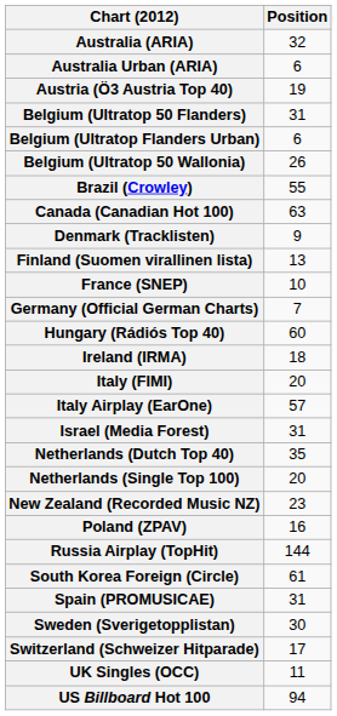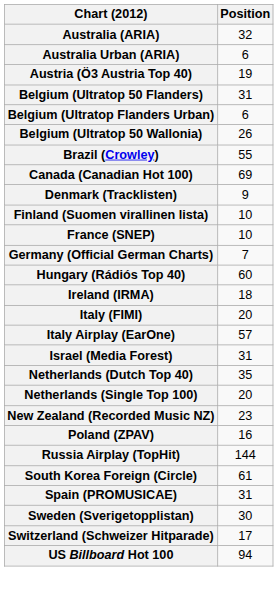 <table class="wikitable plainrowheaders sortable" style="text-align:center">
 <tr>
 <th scope="col">Chart (2012)</th>
 <th scope="col">Position</th>
 </tr>
 <tr>
 <th scope="row">Australia (ARIA)</th>
 <td>32</td>
 </tr>
 <tr>
 <th scope="row">Australia Urban (ARIA)</th>
 <td>6</td>
 </tr>
 <tr>
 <th scope="row">Austria (Ö3 Austria Top 40)</th>
 <td>19</td>
 </tr>
 <tr>
 <th scope="row">Belgium (Ultratop 50 Flanders)</th>
 <td>31</td>
 </tr>
 <tr>
 <th scope="row">Belgium (Ultratop Flanders Urban)</th>
 <td>6</td>
 </tr>
 <tr>
 <th scope="row">Belgium (Ultratop 50 Wallonia)</th>
 <td>26</td>
 </tr>
 <tr>
 <th scope="row">Brazil (<a href='#'>Crowley</a>)</th>
 <td>55</td>
 </tr>
 <tr>
 <th scope="row">Canada (Canadian Hot 100)</th>
-<td>63</td>
+<td>69</td>
 </tr>
 <tr>
 <th scope="row">Denmark (Tracklisten)</th>
 <td>9</td>
 </tr>
 <tr>
 <th scope="row">Finland (Suomen virallinen lista)</th>
-<td>13</td>
+<td>10</td>
 </tr>
 <tr>
 <th scope="row">France (SNEP)</th>
 <td>10</td>
 </tr>
 <tr>
 <th scope="row">Germany (Official German Charts)</th>
 <td>7</td>
 </tr>
 <tr>
 <th scope="row">Hungary (Rádiós Top 40)</th>
 <td>60</td>
 </tr>
 <tr>
 <th scope="row">Ireland (IRMA)</th>
 <td>18</td>
 </tr>
 <tr>
 <th scope="row">Italy (FIMI)</th>
 <td>20</td>
 </tr>
 <tr>
 <th scope="row">Italy Airplay (EarOne)</th>
 <td>57</td>
 </tr>
 <tr>
 <th scope="row">Israel (Media Forest)</th>
 <td>31</td>
 </tr>
 <tr>
 <th scope="row">Netherlands (Dutch Top 40)</th>
 <td>35</td>
 </tr>
 <tr>
 <th scope="row">Netherlands (Single Top 100)</th>
 <td>20</td>
 </tr>
 <tr>
 <th scope="row">New Zealand (Recorded Music NZ)</th>
 <td>23</td>
 </tr>
 <tr>
 <th scope="row">Poland (ZPAV)</th>
 <td>16</td>
 </tr>
 <tr>
 <th scope="row">Russia Airplay (TopHit)</th>
 <td>144</td>
 </tr>
 <tr>
 <th scope="row">South Korea Foreign (Circle)</th>
 <td>61</td>
 </tr>
 <tr>
 <th scope="row">Spain (PROMUSICAE)</th>
 <td>31</td>
 </tr>
 <tr>
 <th scope="row">Sweden (Sverigetopplistan)</th>
 <td>30</td>
 </tr>
 <tr>
 <th scope="row">Switzerland (Schweizer Hitparade)</th>
 <td>17</td>
 </tr>
 <tr>
-<th scope="row">UK Singles (OCC)</th>
-<td>11</td>
-</tr>
-<tr>
 <th scope="row">US <em>Billboard</em> Hot 100</th>
 <td>94</td>
 </tr>
 </table>
